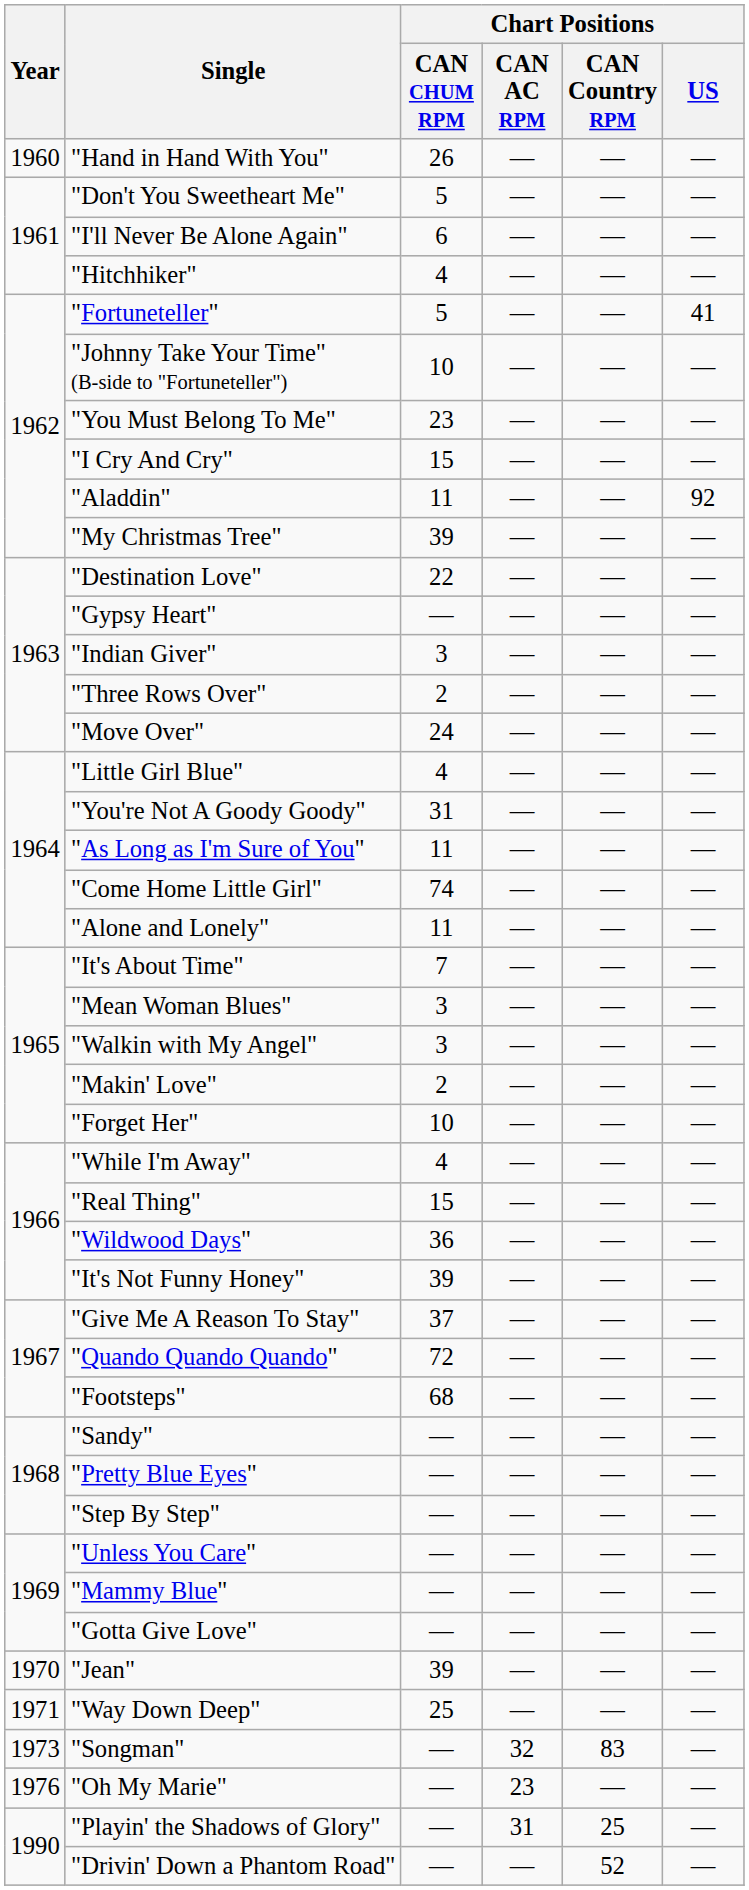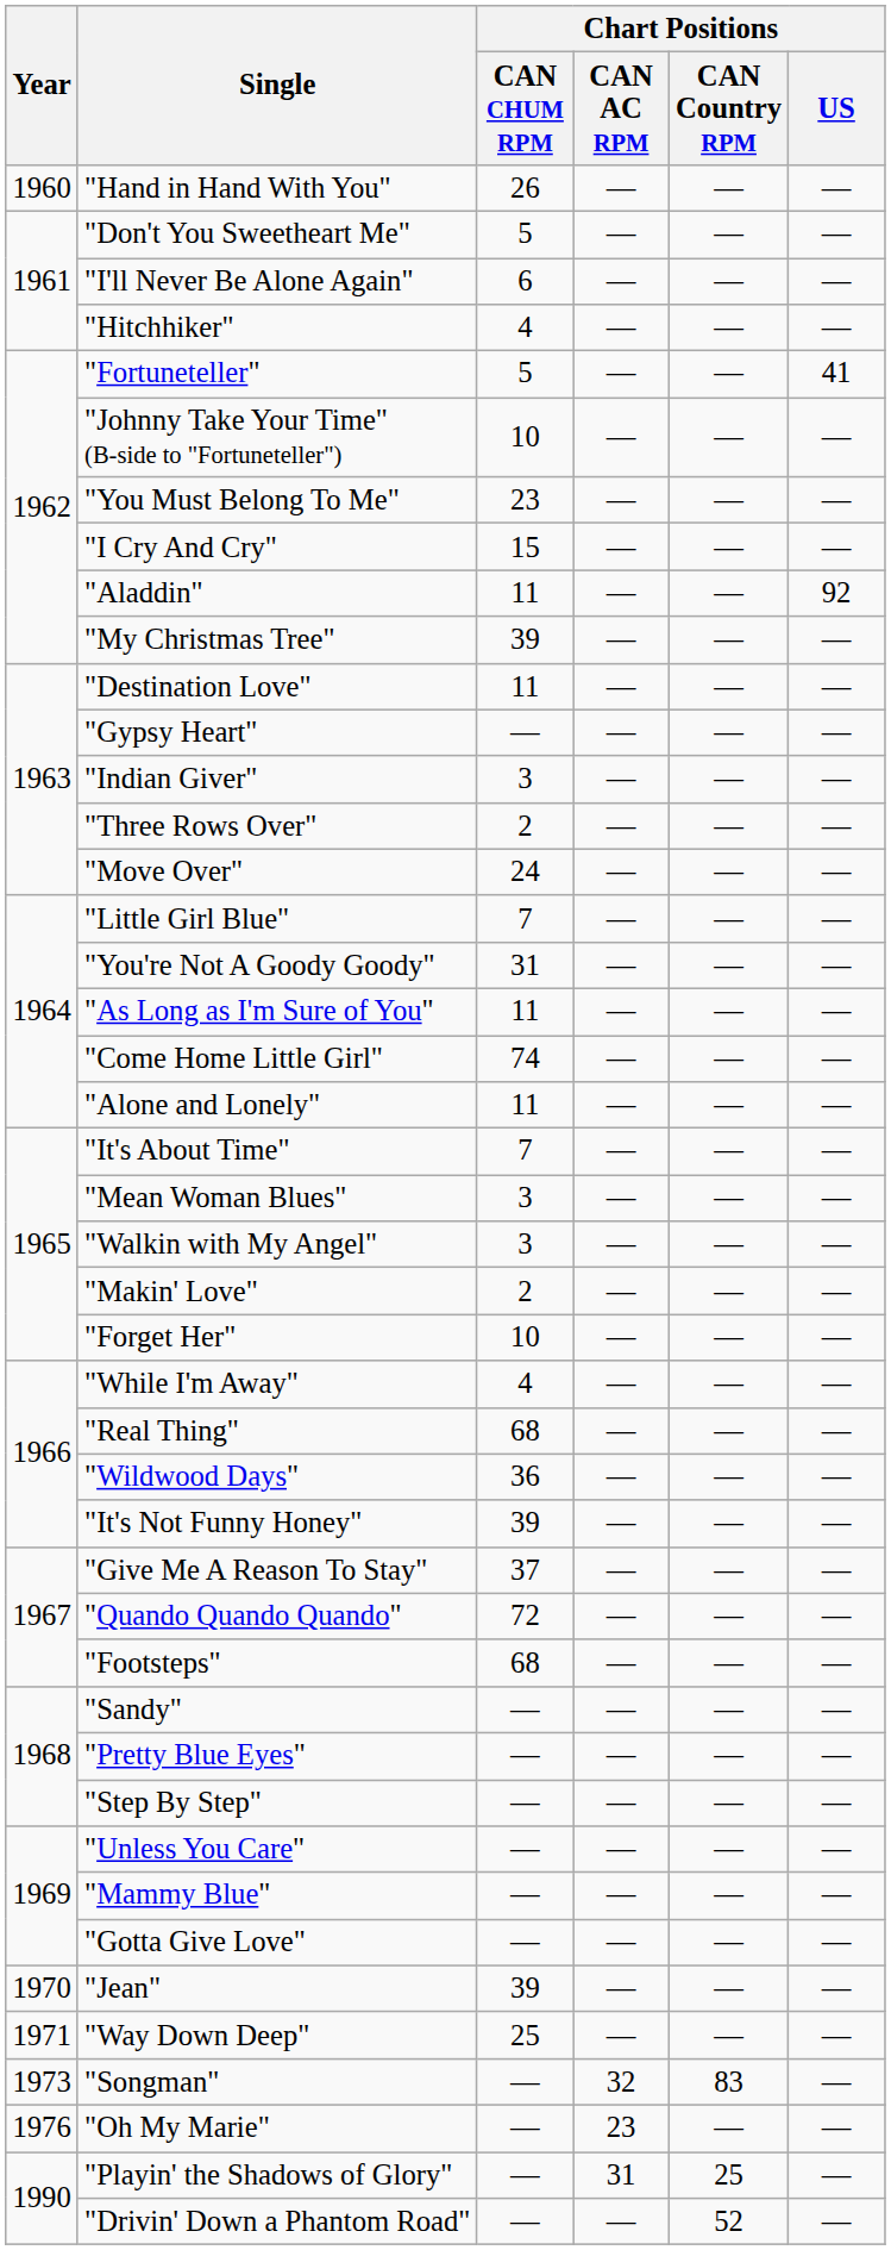 <table class="wikitable">
 <tr>
 <th rowspan="2">Year</th>
 <th rowspan="2">Single</th>
 <th colspan="4">Chart Positions</th>
 </tr>
 <tr>
 <th style="width:45px;">CAN<br><small><a href='#'>CHUM</a><br><a href='#'>RPM</a></small></th>
 <th style="width:45px;">CAN AC<br><small><a href='#'>RPM</a></small></th>
 <th style="width:45px;">CAN Country<br><small><a href='#'>RPM</a></small></th>
 <th style="width:45px;"><a href='#'>US</a></th>
 </tr>
 <tr>
 <td>1960</td>
 <td>"Hand in Hand With You"</td>
 <td style="text-align:center;">26</td>
 <td style="text-align:center;">—</td>
 <td style="text-align:center;">—</td>
 <td style="text-align:center;">—</td>
 </tr>
 <tr>
 <td rowspan="3">1961</td>
 <td>"Don't You Sweetheart Me"</td>
 <td style="text-align:center;">5</td>
 <td style="text-align:center;">—</td>
 <td style="text-align:center;">—</td>
 <td style="text-align:center;">—</td>
 </tr>
 <tr>
 <td>"I'll Never Be Alone Again"</td>
 <td style="text-align:center;">6</td>
 <td style="text-align:center;">—</td>
 <td style="text-align:center;">—</td>
 <td style="text-align:center;">—</td>
 </tr>
 <tr>
 <td>"Hitchhiker"</td>
 <td style="text-align:center;">4</td>
 <td style="text-align:center;">—</td>
 <td style="text-align:center;">—</td>
 <td style="text-align:center;">—</td>
 </tr>
 <tr>
 <td rowspan="6">1962</td>
 <td>"<a href='#'>Fortuneteller</a>"</td>
 <td style="text-align:center;">5</td>
 <td style="text-align:center;">—</td>
 <td style="text-align:center;">—</td>
 <td style="text-align:center;">41</td>
 </tr>
 <tr>
 <td>"Johnny Take Your Time"<br><small>(B-side to "Fortuneteller")</small></td>
 <td style="text-align:center;">10</td>
 <td style="text-align:center;">—</td>
 <td style="text-align:center;">—</td>
 <td style="text-align:center;">—</td>
 </tr>
 <tr>
 <td>"You Must Belong To Me"</td>
 <td style="text-align:center;">23</td>
 <td style="text-align:center;">—</td>
 <td style="text-align:center;">—</td>
 <td style="text-align:center;">—</td>
 </tr>
 <tr>
 <td>"I Cry And Cry"</td>
 <td style="text-align:center;">15</td>
 <td style="text-align:center;">—</td>
 <td style="text-align:center;">—</td>
 <td style="text-align:center;">—</td>
 </tr>
 <tr>
 <td>"Aladdin"</td>
 <td style="text-align:center;">11</td>
 <td style="text-align:center;">—</td>
 <td style="text-align:center;">—</td>
 <td style="text-align:center;">92</td>
 </tr>
 <tr>
 <td>"My Christmas Tree"</td>
 <td style="text-align:center;">39</td>
 <td style="text-align:center;">—</td>
 <td style="text-align:center;">—</td>
 <td style="text-align:center;">—</td>
 </tr>
 <tr>
 <td rowspan="5">1963</td>
 <td>"Destination Love"</td>
-<td style="text-align:center;">22</td>
+<td style="text-align:center;">11</td>
 <td style="text-align:center;">—</td>
 <td style="text-align:center;">—</td>
 <td style="text-align:center;">—</td>
 </tr>
 <tr>
 <td>"Gypsy Heart"</td>
 <td style="text-align:center;">—</td>
 <td style="text-align:center;">—</td>
 <td style="text-align:center;">—</td>
 <td style="text-align:center;">—</td>
 </tr>
 <tr>
 <td>"Indian Giver"</td>
 <td style="text-align:center;">3</td>
 <td style="text-align:center;">—</td>
 <td style="text-align:center;">—</td>
 <td style="text-align:center;">—</td>
 </tr>
 <tr>
 <td>"Three Rows Over"</td>
 <td style="text-align:center;">2</td>
 <td style="text-align:center;">—</td>
 <td style="text-align:center;">—</td>
 <td style="text-align:center;">—</td>
 </tr>
 <tr>
 <td>"Move Over"</td>
 <td style="text-align:center;">24</td>
 <td style="text-align:center;">—</td>
 <td style="text-align:center;">—</td>
 <td style="text-align:center;">—</td>
 </tr>
 <tr>
 <td rowspan="5">1964</td>
 <td>"Little Girl Blue"</td>
-<td style="text-align:center;">4</td>
+<td style="text-align:center;">7</td>
 <td style="text-align:center;">—</td>
 <td style="text-align:center;">—</td>
 <td style="text-align:center;">—</td>
 </tr>
 <tr>
 <td>"You're Not A Goody Goody"</td>
 <td style="text-align:center;">31</td>
 <td style="text-align:center;">—</td>
 <td style="text-align:center;">—</td>
 <td style="text-align:center;">—</td>
 </tr>
 <tr>
 <td>"<a href='#'>As Long as I'm Sure of You</a>"</td>
 <td style="text-align:center;">11</td>
 <td style="text-align:center;">—</td>
 <td style="text-align:center;">—</td>
 <td style="text-align:center;">—</td>
 </tr>
 <tr>
 <td>"Come Home Little Girl"</td>
 <td style="text-align:center;">74</td>
 <td style="text-align:center;">—</td>
 <td style="text-align:center;">—</td>
 <td style="text-align:center;">—</td>
 </tr>
 <tr>
 <td>"Alone and Lonely"</td>
 <td style="text-align:center;">11</td>
 <td style="text-align:center;">—</td>
 <td style="text-align:center;">—</td>
 <td style="text-align:center;">—</td>
 </tr>
 <tr>
 <td rowspan="5">1965</td>
 <td>"It's About Time"</td>
 <td style="text-align:center;">7</td>
 <td style="text-align:center;">—</td>
 <td style="text-align:center;">—</td>
 <td style="text-align:center;">—</td>
 </tr>
 <tr>
 <td>"Mean Woman Blues"</td>
 <td style="text-align:center;">3</td>
 <td style="text-align:center;">—</td>
 <td style="text-align:center;">—</td>
 <td style="text-align:center;">—</td>
 </tr>
 <tr>
 <td>"Walkin with My Angel"</td>
 <td style="text-align:center;">3</td>
 <td style="text-align:center;">—</td>
 <td style="text-align:center;">—</td>
 <td style="text-align:center;">—</td>
 </tr>
 <tr>
 <td>"Makin' Love"</td>
 <td style="text-align:center;">2</td>
 <td style="text-align:center;">—</td>
 <td style="text-align:center;">—</td>
 <td style="text-align:center;">—</td>
 </tr>
 <tr>
 <td>"Forget Her"</td>
 <td style="text-align:center;">10</td>
 <td style="text-align:center;">—</td>
 <td style="text-align:center;">—</td>
 <td style="text-align:center;">—</td>
 </tr>
 <tr>
 <td rowspan="4">1966</td>
 <td>"While I'm Away"</td>
 <td style="text-align:center;">4</td>
 <td style="text-align:center;">—</td>
 <td style="text-align:center;">—</td>
 <td style="text-align:center;">—</td>
 </tr>
 <tr>
 <td>"Real Thing"</td>
-<td style="text-align:center;">15</td>
+<td style="text-align:center;">68</td>
 <td style="text-align:center;">—</td>
 <td style="text-align:center;">—</td>
 <td style="text-align:center;">—</td>
 </tr>
 <tr>
 <td>"<a href='#'>Wildwood Days</a>"</td>
 <td style="text-align:center;">36</td>
 <td style="text-align:center;">—</td>
 <td style="text-align:center;">—</td>
 <td style="text-align:center;">—</td>
 </tr>
 <tr>
 <td>"It's Not Funny Honey"</td>
 <td style="text-align:center;">39</td>
 <td style="text-align:center;">—</td>
 <td style="text-align:center;">—</td>
 <td style="text-align:center;">—</td>
 </tr>
 <tr>
 <td rowspan="3">1967</td>
 <td>"Give Me A Reason To Stay"</td>
 <td style="text-align:center;">37</td>
 <td style="text-align:center;">—</td>
 <td style="text-align:center;">—</td>
 <td style="text-align:center;">—</td>
 </tr>
 <tr>
 <td>"<a href='#'>Quando Quando Quando</a>"</td>
 <td style="text-align:center;">72</td>
 <td style="text-align:center;">—</td>
 <td style="text-align:center;">—</td>
 <td style="text-align:center;">—</td>
 </tr>
 <tr>
 <td>"Footsteps"</td>
 <td style="text-align:center;">68</td>
 <td style="text-align:center;">—</td>
 <td style="text-align:center;">—</td>
 <td style="text-align:center;">—</td>
 </tr>
 <tr>
 <td rowspan="3">1968</td>
 <td>"Sandy"</td>
 <td style="text-align:center;">—</td>
 <td style="text-align:center;">—</td>
 <td style="text-align:center;">—</td>
 <td style="text-align:center;">—</td>
 </tr>
 <tr>
 <td>"<a href='#'>Pretty Blue Eyes</a>"</td>
 <td style="text-align:center;">—</td>
 <td style="text-align:center;">—</td>
 <td style="text-align:center;">—</td>
 <td style="text-align:center;">—</td>
 </tr>
 <tr>
 <td>"Step By Step"</td>
 <td style="text-align:center;">—</td>
 <td style="text-align:center;">—</td>
 <td style="text-align:center;">—</td>
 <td style="text-align:center;">—</td>
 </tr>
 <tr>
 <td rowspan="3">1969</td>
 <td>"<a href='#'>Unless You Care</a>"</td>
 <td style="text-align:center;">—</td>
 <td style="text-align:center;">—</td>
 <td style="text-align:center;">—</td>
 <td style="text-align:center;">—</td>
 </tr>
 <tr>
 <td>"<a href='#'>Mammy Blue</a>"</td>
 <td style="text-align:center;">—</td>
 <td style="text-align:center;">—</td>
 <td style="text-align:center;">—</td>
 <td style="text-align:center;">—</td>
 </tr>
 <tr>
 <td>"Gotta Give Love"</td>
 <td style="text-align:center;">—</td>
 <td style="text-align:center;">—</td>
 <td style="text-align:center;">—</td>
 <td style="text-align:center;">—</td>
 </tr>
 <tr>
 <td>1970</td>
 <td>"Jean"</td>
 <td style="text-align:center;">39</td>
 <td style="text-align:center;">—</td>
 <td style="text-align:center;">—</td>
 <td style="text-align:center;">—</td>
 </tr>
 <tr>
 <td>1971</td>
 <td>"Way Down Deep"</td>
 <td style="text-align:center;">25</td>
 <td style="text-align:center;">—</td>
 <td style="text-align:center;">—</td>
 <td style="text-align:center;">—</td>
 </tr>
 <tr>
 <td>1973</td>
 <td>"Songman"</td>
 <td style="text-align:center;">—</td>
 <td style="text-align:center;">32</td>
 <td style="text-align:center;">83</td>
 <td style="text-align:center;">—</td>
 </tr>
 <tr>
 <td>1976</td>
 <td>"Oh My Marie"</td>
 <td style="text-align:center;">—</td>
 <td style="text-align:center;">23</td>
 <td style="text-align:center;">—</td>
 <td style="text-align:center;">—</td>
 </tr>
 <tr>
 <td rowspan="2">1990</td>
 <td>"Playin' the Shadows of Glory"</td>
 <td style="text-align:center;">—</td>
 <td style="text-align:center;">31</td>
 <td style="text-align:center;">25</td>
 <td style="text-align:center;">—</td>
 </tr>
 <tr>
 <td>"Drivin' Down a Phantom Road"</td>
 <td style="text-align:center;">—</td>
 <td style="text-align:center;">—</td>
 <td style="text-align:center;">52</td>
 <td style="text-align:center;">—</td>
 </tr>
 </table>
